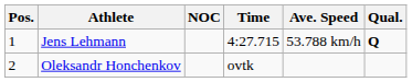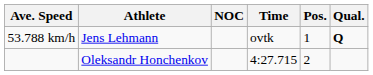 <table class="wikitable" style="font-size:95%;">
 <tr>
-<th>Pos.</th>
+<th>Ave. Speed</th>
 <th>Athlete</th>
 <th>NOC</th>
 <th>Time</th>
-<th>Ave. Speed</th>
+<th>Pos.</th>
 <th>Qual.</th>
 </tr>
 <tr>
-<td>1</td>
+<td>53.788 km/h</td>
 <td><a href='#'>Jens Lehmann</a></td>
 <td></td>
-<td>4:27.715</td>
-<td>53.788 km/h</td>
+<td>ovtk</td>
+<td>1</td>
 <td><strong>Q</strong></td>
 </tr>
 <tr>
-<td>2</td>
+<td></td>
 <td><a href='#'>Oleksandr Honchenkov</a></td>
 <td></td>
-<td>ovtk</td>
-<td></td>
+<td>4:27.715</td>
+<td>2</td>
 <td></td>
 </tr>
 </table>
